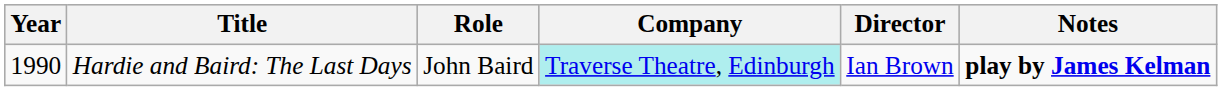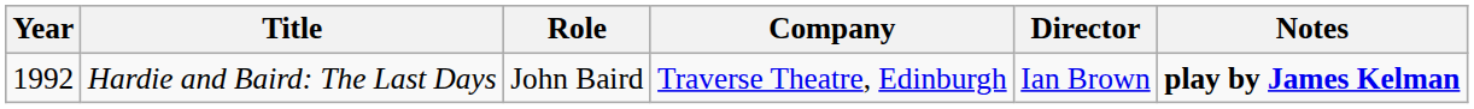 <table class="wikitable">
 <tr>
 <th>Year</th>
 <th>Title</th>
 <th>Role</th>
 <th>Company</th>
 <th>Director</th>
 <th>Notes</th>
 </tr>
 <tr>
-<td>1990</td>
+<td>1992</td>
 <td><em>Hardie and Baird: The Last Days</em></td>
 <td>John Baird</td>
-<td style="background: paleturquoise;"><a href='#'>Traverse Theatre</a>, <a href='#'>Edinburgh</a></td>
+<td><a href='#'>Traverse Theatre</a>, <a href='#'>Edinburgh</a></td>
 <td><a href='#'>Ian Brown</a></td>
 <td><strong>play by <a href='#'>James Kelman</a></strong></td>
 </tr>
 </table>
